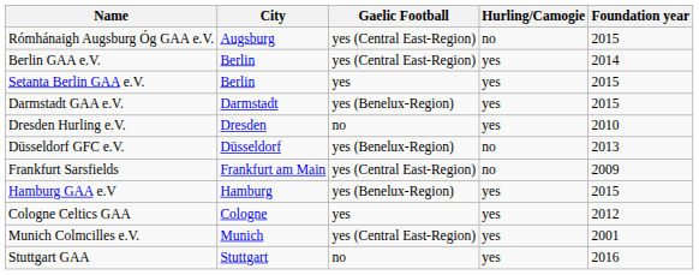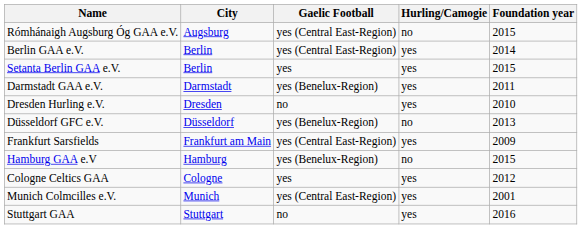 <table class="wikitable sortable">
 <tr>
 <th>Name</th>
 <th>City</th>
 <th>Gaelic Football</th>
 <th>Hurling/Camogie</th>
 <th>Foundation year</th>
 </tr>
 <tr>
 <td>Rómhánaigh Augsburg Óg GAA e.V.</td>
 <td><a href='#'>Augsburg</a></td>
 <td>yes (Central East-Region)</td>
 <td>no</td>
 <td>2015</td>
 </tr>
 <tr>
 <td>Berlin GAA e.V.</td>
 <td><a href='#'>Berlin</a></td>
 <td>yes (Central East-Region)</td>
 <td>yes</td>
 <td>2014</td>
 </tr>
 <tr>
 <td><a href='#'>Setanta Berlin GAA</a> e.V.</td>
 <td><a href='#'>Berlin</a></td>
 <td>yes</td>
 <td>yes</td>
 <td>2015</td>
 </tr>
 <tr>
 <td>Darmstadt GAA e.V.</td>
 <td><a href='#'>Darmstadt</a></td>
 <td>yes (Benelux-Region)</td>
 <td>yes </td>
-<td>2015</td>
+<td>2011</td>
 </tr>
 <tr>
 <td>Dresden Hurling e.V.</td>
 <td><a href='#'>Dresden</a></td>
 <td>no</td>
 <td>yes</td>
 <td>2010</td>
 </tr>
 <tr>
 <td>Düsseldorf GFC e.V.</td>
 <td><a href='#'>Düsseldorf</a></td>
 <td>yes (Benelux-Region)</td>
 <td>no</td>
 <td>2013</td>
 </tr>
 <tr>
 <td>Frankfurt Sarsfields</td>
 <td><a href='#'>Frankfurt am Main</a></td>
 <td>yes (Central East-Region)</td>
-<td>no</td>
+<td>yes</td>
 <td>2009</td>
 </tr>
 <tr>
 <td><a href='#'>Hamburg GAA</a> e.V</td>
 <td><a href='#'>Hamburg</a></td>
 <td>yes (Benelux-Region)</td>
-<td>yes</td>
+<td>no</td>
 <td>2015</td>
 </tr>
 <tr>
 <td>Cologne Celtics GAA</td>
 <td><a href='#'>Cologne</a></td>
 <td>yes</td>
 <td>yes</td>
 <td>2012</td>
 </tr>
 <tr>
 <td>Munich Colmcilles e.V.</td>
 <td><a href='#'>Munich</a></td>
 <td>yes (Central East-Region)</td>
 <td>yes</td>
 <td>2001</td>
 </tr>
 <tr>
 <td>Stuttgart GAA</td>
 <td><a href='#'>Stuttgart</a></td>
 <td>no</td>
 <td>yes</td>
 <td>2016</td>
 </tr>
 </table>
